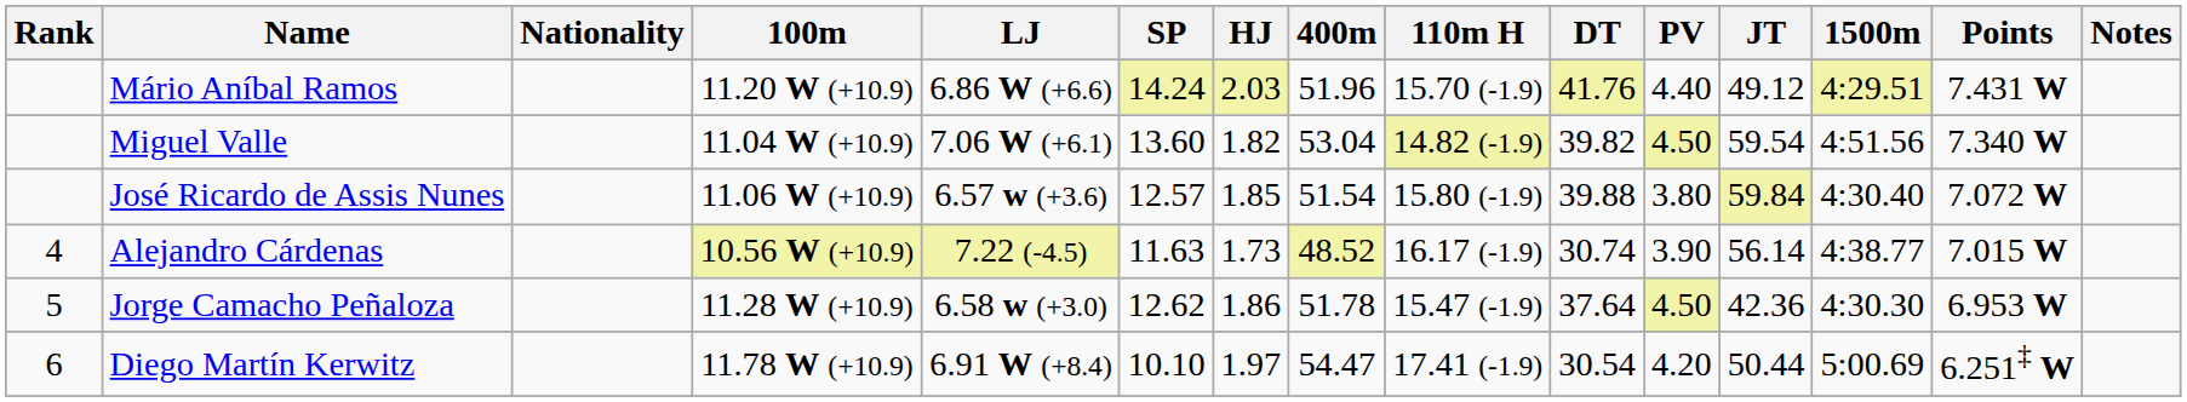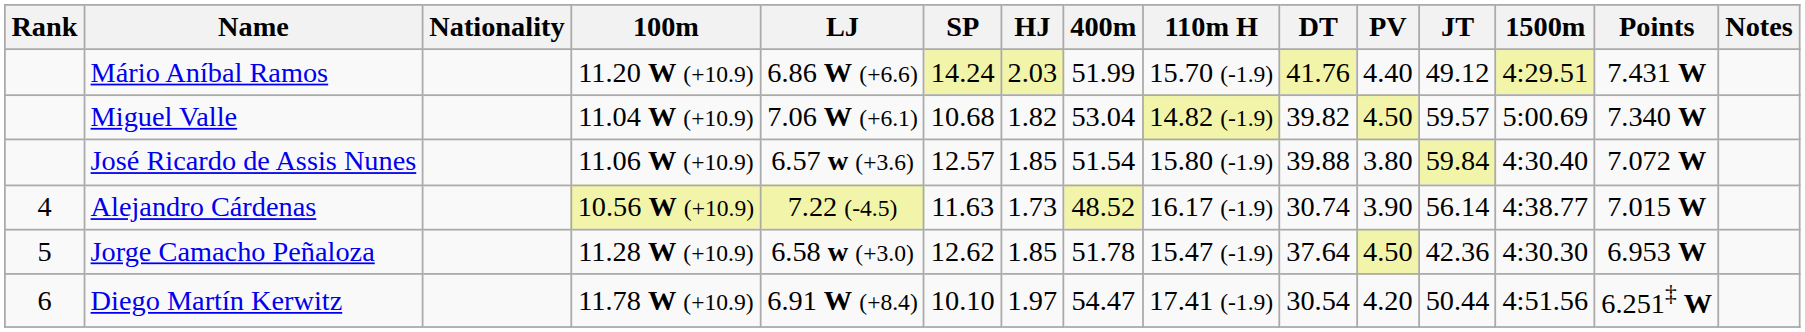 <table class="wikitable sortable" style="text-align:center">
 <tr>
 <th>Rank</th>
 <th>Name</th>
 <th>Nationality</th>
 <th>100m</th>
 <th>LJ</th>
 <th>SP</th>
 <th>HJ</th>
 <th>400m</th>
 <th>110m H</th>
 <th>DT</th>
 <th>PV</th>
 <th>JT</th>
 <th>1500m</th>
 <th>Points</th>
 <th>Notes</th>
 </tr>
 <tr>
 <td align=center></td>
 <td align=left><a href='#'>Mário Aníbal Ramos</a></td>
 <td align=left></td>
 <td>11.20 <strong>W</strong> <small>(+10.9)</small></td>
 <td>6.86 <strong>W</strong> <small>(+6.6)</small></td>
 <td bgcolor=#F2F5A9>14.24</td>
 <td bgcolor=#F2F5A9>2.03</td>
-<td>51.96</td>
+<td>51.99</td>
 <td>15.70 <small>(-1.9)</small></td>
 <td bgcolor=#F2F5A9>41.76</td>
 <td>4.40</td>
 <td>49.12</td>
 <td bgcolor=#F2F5A9>4:29.51</td>
 <td>7.431 <strong>W</strong></td>
 <td></td>
 </tr>
 <tr>
 <td align=center></td>
 <td align=left><a href='#'>Miguel Valle</a></td>
 <td align=left></td>
 <td>11.04 <strong>W</strong> <small>(+10.9)</small></td>
 <td>7.06 <strong>W</strong> <small>(+6.1)</small></td>
-<td>13.60</td>
+<td>10.68</td>
 <td>1.82</td>
 <td>53.04</td>
 <td bgcolor=#F2F5A9>14.82 <small>(-1.9)</small></td>
 <td>39.82</td>
 <td bgcolor=#F2F5A9>4.50</td>
-<td>59.54</td>
-<td>4:51.56</td>
+<td>59.57</td>
+<td>5:00.69</td>
 <td>7.340 <strong>W</strong></td>
 <td></td>
 </tr>
 <tr>
 <td align=center></td>
 <td align=left><a href='#'>José Ricardo de Assis Nunes</a></td>
 <td align=left></td>
 <td>11.06 <strong>W</strong> <small>(+10.9)</small></td>
 <td>6.57 <strong>w</strong> <small>(+3.6)</small></td>
 <td>12.57</td>
 <td>1.85</td>
 <td>51.54</td>
 <td>15.80 <small>(-1.9)</small></td>
 <td>39.88</td>
 <td>3.80</td>
 <td bgcolor=#F2F5A9>59.84</td>
 <td>4:30.40</td>
 <td>7.072 <strong>W</strong></td>
 <td></td>
 </tr>
 <tr>
 <td align=center>4</td>
 <td align=left><a href='#'>Alejandro Cárdenas</a></td>
 <td align=left></td>
 <td bgcolor=#F2F5A9>10.56 <strong>W</strong> <small>(+10.9)</small></td>
 <td bgcolor=#F2F5A9>7.22 <small>(-4.5)</small></td>
 <td>11.63</td>
 <td>1.73</td>
 <td bgcolor=#F2F5A9>48.52</td>
 <td>16.17 <small>(-1.9)</small></td>
 <td>30.74</td>
 <td>3.90</td>
 <td>56.14</td>
 <td>4:38.77</td>
 <td>7.015 <strong>W</strong></td>
 <td></td>
 </tr>
 <tr>
 <td align=center>5</td>
 <td align=left><a href='#'>Jorge Camacho Peñaloza</a></td>
 <td align=left></td>
 <td>11.28 <strong>W</strong> <small>(+10.9)</small></td>
 <td>6.58 <strong>w</strong> <small>(+3.0)</small></td>
 <td>12.62</td>
-<td>1.86</td>
+<td>1.85</td>
 <td>51.78</td>
 <td>15.47 <small>(-1.9)</small></td>
 <td>37.64</td>
 <td bgcolor=#F2F5A9>4.50</td>
 <td>42.36</td>
 <td>4:30.30</td>
 <td>6.953 <strong>W</strong></td>
 <td></td>
 </tr>
 <tr>
 <td align=center>6</td>
 <td align=left><a href='#'>Diego Martín Kerwitz</a></td>
 <td align=left></td>
 <td>11.78 <strong>W</strong> <small>(+10.9)</small></td>
 <td>6.91 <strong>W</strong> <small>(+8.4)</small></td>
 <td>10.10</td>
 <td>1.97</td>
 <td>54.47</td>
 <td>17.41 <small>(-1.9)</small></td>
 <td>30.54</td>
 <td>4.20</td>
 <td>50.44</td>
-<td>5:00.69</td>
+<td>4:51.56</td>
 <td>6.251<sup>‡</sup> <strong>W</strong></td>
 <td></td>
 </tr>
 </table>
